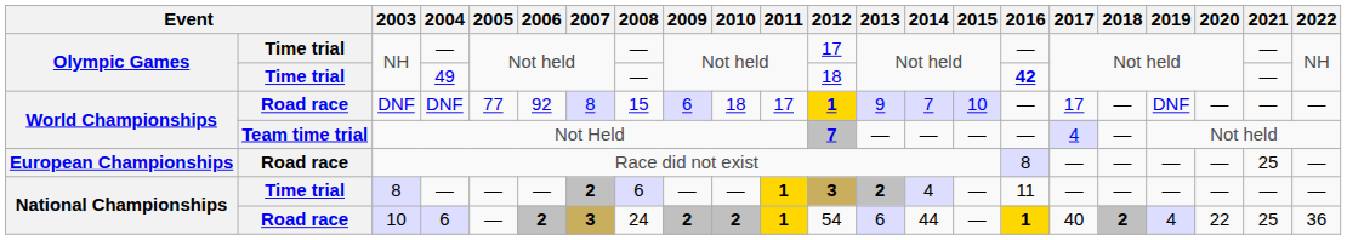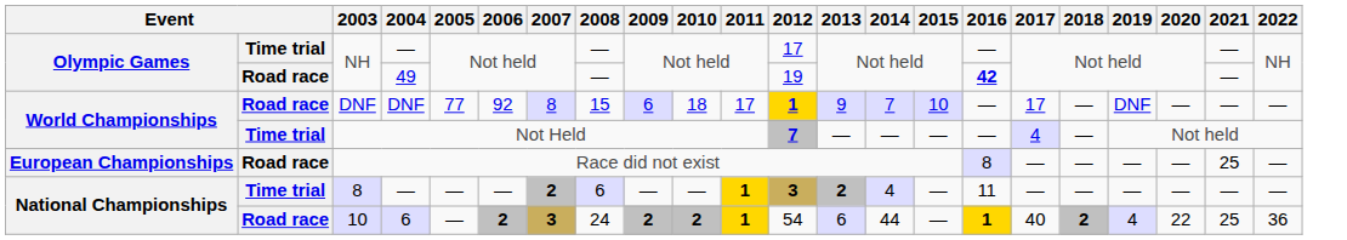 <table class="wikitable plainrowheaders">
 <tr>
 <th scope="col" colspan=2>Event</th>
 <th scope="col">2003</th>
 <th scope="col">2004</th>
 <th scope="col">2005</th>
 <th scope="col">2006</th>
 <th scope="col">2007</th>
 <th scope="col">2008</th>
 <th scope="col">2009</th>
 <th scope="col">2010</th>
 <th scope="col">2011</th>
 <th scope="col">2012</th>
 <th scope="col">2013</th>
 <th scope="col">2014</th>
 <th scope="col">2015</th>
 <th scope="col">2016</th>
 <th scope="col">2017</th>
 <th scope="col">2018</th>
 <th scope="col">2019</th>
 <th scope="col">2020</th>
 <th scope="col">2021</th>
 <th scope="col">2022</th>
 </tr>
 <tr style="text-align:center;">
 <th scope="row" rowspan=2> <a href='#'>Olympic Games</a></th>
 <th scope="row">Time trial</th>
 <td style="color:#4d4d4d;" rowspan=2>NH</td>
 <td>—</td>
 <td style="color:#4d4d4d;" colspan=3 rowspan=2>Not held</td>
 <td>—</td>
 <td style="color:#4d4d4d;" colspan=3 rowspan=2>Not held</td>
 <td><a href='#'>17</a></td>
 <td style="color:#4d4d4d;" colspan=3 rowspan=2>Not held</td>
 <td>—</td>
 <td style="color:#4d4d4d;" colspan=4 rowspan=2>Not held</td>
 <td>—</td>
 <td style="color:#4d4d4d;" rowspan=2>NH</td>
 </tr>
 <tr style="text-align:center;">
-<th scope="row"><a href='#'>Time trial</a></th>
+<th scope="row">Road race</th>
 <td><a href='#'>49</a></td>
 <td>—</td>
-<td><a href='#'>18</a></td>
+<td><a href='#'>19</a></td>
 <td><strong><a href='#'>42</a></strong></td>
 <td>—</td>
 </tr>
 <tr style="text-align:center;">
 <th scope="row" rowspan=2> <a href='#'>World Championships</a></th>
 <th scope="row"><a href='#'>Road race</a></th>
 <td><a href='#'>DNF</a></td>
 <td><a href='#'>DNF</a></td>
 <td><a href='#'>77</a></td>
 <td><a href='#'>92</a></td>
 <td style="background:#ddf;"><a href='#'>8</a></td>
 <td><a href='#'>15</a></td>
 <td style="background:#ddf;"><a href='#'>6</a></td>
 <td><a href='#'>18</a></td>
 <td><a href='#'>17</a></td>
 <td style="background:gold;"><a href='#'><strong>1</strong></a></td>
 <td style="background:#ddf;"><a href='#'>9</a></td>
 <td style="background:#ddf;"><a href='#'>7</a></td>
 <td style="background:#ddf;"><a href='#'>10</a></td>
 <td>—</td>
 <td><a href='#'>17</a></td>
 <td>—</td>
 <td><a href='#'>DNF</a></td>
 <td>—</td>
 <td>—</td>
 <td>—</td>
 </tr>
 <tr style="text-align:center;">
-<th scope="row"><a href='#'>Team time trial</a></th>
+<th scope="row"><a href='#'>Time trial</a></th>
 <td style="color:#4d4d4d;" colspan=9>Not Held</td>
 <th style="background:silver;"><a href='#'>7</a></th>
 <td>—</td>
 <td>—</td>
 <td>—</td>
 <td>—</td>
 <td style="background:#ddf;"><a href='#'>4</a></td>
 <td>—</td>
 <td style="color:#4d4d4d;" colspan=4>Not held</td>
 </tr>
 <tr style="text-align:center;">
 <th scope="row"> <a href='#'>European Championships</a></th>
 <th scope="row">Road race</th>
 <td style="color:#4d4d4d;" colspan=13>Race did not exist</td>
 <td style="background:#ddf;">8</td>
 <td>—</td>
 <td>—</td>
 <td>—</td>
 <td>—</td>
 <td>25</td>
 <td>—</td>
 </tr>
 <tr style="text-align:center;">
 <th scope="row" rowspan=2> National Championships</th>
 <th scope="row"><a href='#'>Time trial</a></th>
 <td style="background:#ddf;">8</td>
 <td>—</td>
 <td>—</td>
 <td>—</td>
 <th style="background:silver;">2</th>
 <td style="background:#ddf;">6</td>
 <td>—</td>
 <td>—</td>
 <th style="background:gold;">1</th>
 <th style="background:#C9AE5D;">3</th>
 <th style="background:silver;">2</th>
 <td style="background:#ddf;">4</td>
 <td>—</td>
 <td>11</td>
 <td>—</td>
 <td>—</td>
 <td>—</td>
 <td>—</td>
 <td>—</td>
 <td>—</td>
 </tr>
 <tr style="text-align:center;">
 <th scope="row"><a href='#'>Road race</a></th>
 <td style="background:#ddf;">10</td>
 <td style="background:#ddf;">6</td>
 <td>—</td>
 <th style="background:silver;">2</th>
 <th style="background:#C9AE5D;">3</th>
 <td>24</td>
 <th style="background:silver;">2</th>
 <th style="background:silver;">2</th>
 <th style="background:gold;">1</th>
 <td>54</td>
 <td style="background:#ddf;">6</td>
 <td>44</td>
 <td>—</td>
 <th style="background:gold;">1</th>
 <td>40</td>
 <th style="background:silver;">2</th>
 <td style="background:#ddf;">4</td>
 <td>22</td>
 <td>25</td>
 <td>36</td>
 </tr>
 </table>
